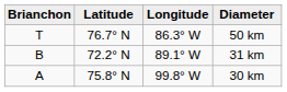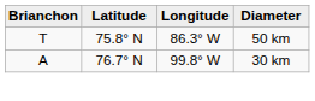 <table class="wikitable">
 <tr>
 <th width="25%" style="background:#eeeeee;">Brianchon</th>
 <th width="25%" style="background:#eeeeee;">Latitude</th>
 <th width="25%" style="background:#eeeeee;">Longitude</th>
 <th width="25%" style="background:#eeeeee;">Diameter</th>
 </tr>
 <tr>
 <td align="center">T</td>
-<td align="center">76.7° N</td>
+<td align="center">75.8° N</td>
 <td align="center">86.3° W</td>
 <td align="center">50 km</td>
 </tr>
 <tr>
-<td align="center">B</td>
-<td align="center">72.2° N</td>
-<td align="center">89.1° W</td>
-<td align="center">31 km</td>
-</tr>
-<tr>
 <td align="center">A</td>
-<td align="center">75.8° N</td>
+<td align="center">76.7° N</td>
 <td align="center">99.8° W</td>
 <td align="center">30 km</td>
 </tr>
 </table>
